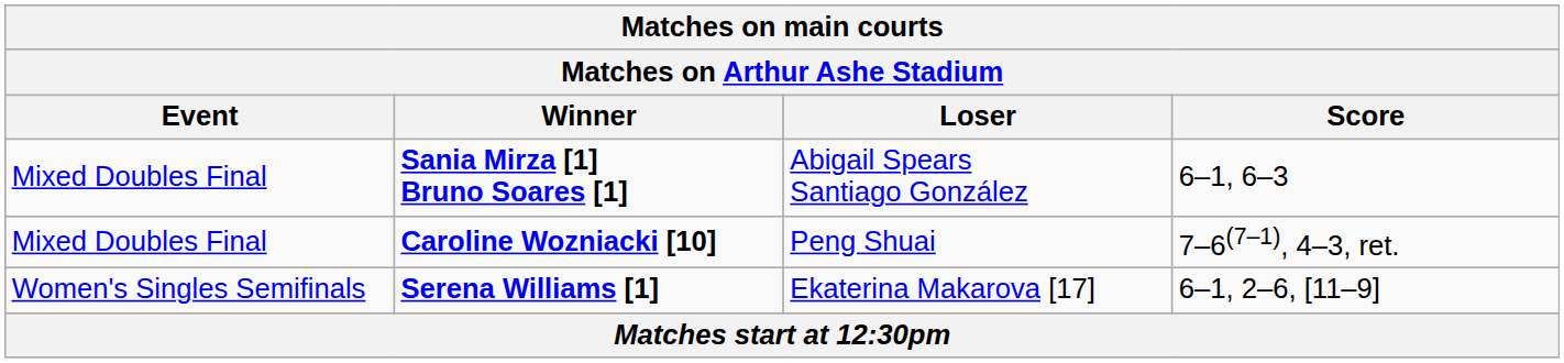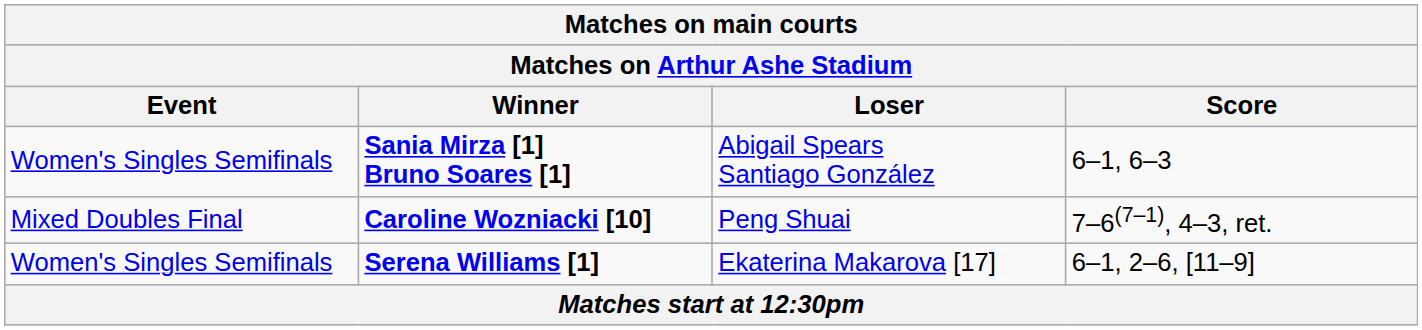 <table class="wikitable collapsible uncollapsed" style="margin:auto;">
 <tr>
 <th colspan="4" style="white-space:nowrap;">Matches on main courts</th>
 </tr>
 <tr>
 <th colspan="4"><strong>Matches on <a href='#'>Arthur Ashe Stadium</a></strong></th>
 </tr>
 <tr>
 <th width=220>Event</th>
 <th width=220>Winner</th>
 <th width=220>Loser</th>
 <th width=220>Score</th>
 </tr>
 <tr>
-<td><a href='#'>Mixed Doubles Final</a></td>
+<td><a href='#'>Women's Singles Semifinals</a></td>
 <td><strong> <a href='#'>Sania Mirza</a> [1] <br>  <a href='#'>Bruno Soares</a> [1]</strong></td>
 <td> <a href='#'>Abigail Spears</a> <br>  <a href='#'>Santiago González</a></td>
 <td>6–1, 6–3</td>
 </tr>
 <tr>
 <td><a href='#'>Mixed Doubles Final</a></td>
 <td><strong> <a href='#'>Caroline Wozniacki</a> [10]</strong></td>
 <td> <a href='#'>Peng Shuai</a></td>
 <td>7–6<sup>(7–1)</sup>, 4–3, ret.</td>
 </tr>
 <tr>
 <td><a href='#'>Women's Singles Semifinals</a></td>
 <td><strong> <a href='#'>Serena Williams</a> [1]</strong></td>
 <td> <a href='#'>Ekaterina Makarova</a> [17]</td>
 <td>6–1, 2–6, [11–9]</td>
 </tr>
 <tr>
 <th colspan=4><em>Matches start at 12:30pm</em></th>
 </tr>
 </table>
